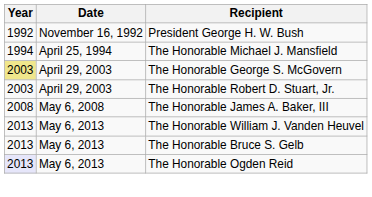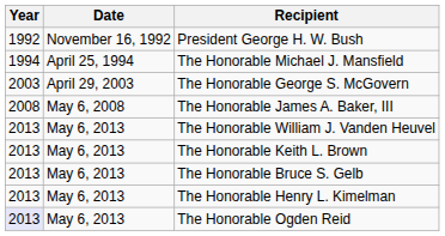 <table class="wikitable">
 <tr>
 <th>Year</th>
 <th>Date</th>
 <th>Recipient</th>
 </tr>
 <tr>
 <td>1992</td>
 <td>November 16, 1992</td>
 <td>President George H. W. Bush</td>
 </tr>
 <tr>
 <td>1994</td>
 <td>April 25, 1994</td>
 <td>The Honorable Michael J. Mansfield</td>
 </tr>
 <tr>
-<td style="background: khaki;">2003</td>
+<td>2003</td>
 <td>April 29, 2003</td>
 <td>The Honorable George S. McGovern</td>
-</tr>
-<tr>
-<td>2003</td>
-<td>April 29, 2003</td>
-<td>The Honorable Robert D. Stuart, Jr.</td>
 </tr>
 <tr>
 <td>2008</td>
 <td>May 6, 2008</td>
 <td>The Honorable James A. Baker, III</td>
 </tr>
 <tr>
 <td>2013</td>
 <td>May 6, 2013</td>
 <td>The Honorable William J. Vanden Heuvel</td>
 </tr>
 <tr>
 <td>2013</td>
 <td>May 6, 2013</td>
+<td>The Honorable Keith L. Brown</td>
+</tr>
+<tr>
+<td>2013</td>
+<td>May 6, 2013</td>
 <td>The Honorable Bruce S. Gelb</td>
+</tr>
+<tr>
+<td>2013</td>
+<td>May 6, 2013</td>
+<td>The Honorable Henry L. Kimelman</td>
 </tr>
 <tr>
 <td style="background: lavender;">2013</td>
 <td>May 6, 2013</td>
 <td>The Honorable Ogden Reid</td>
 </tr>
 </table>
